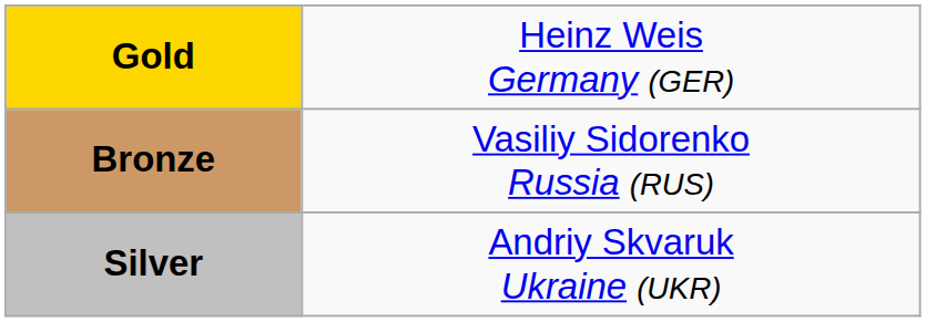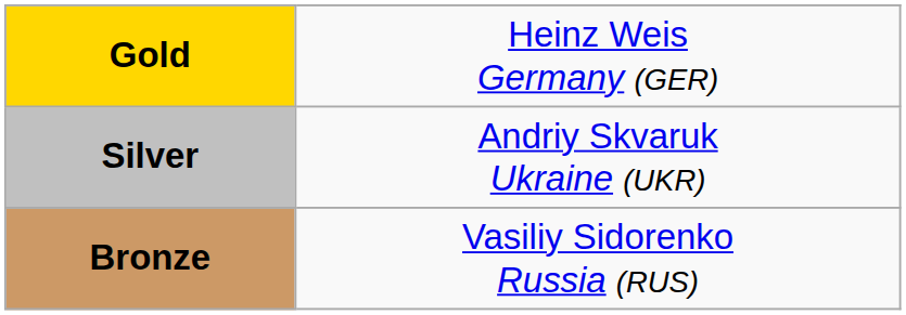 <table class="wikitable" style=" text-align:center; font-size:110%;" width="35%">
 <tr>
 <td bgcolor="gold"><strong>Gold</strong></td>
 <td> <a href='#'>Heinz Weis</a><br><em><a href='#'>Germany</a> <small>(GER)</small></em></td>
 </tr>
 <tr>
+<td bgcolor="silver"><strong>Silver</strong></td>
+<td> <a href='#'>Andriy Skvaruk</a><br><em><a href='#'>Ukraine</a> <small>(UKR)</small></em></td>
+</tr>
+<tr>
 <td bgcolor="CC9966"><strong>Bronze</strong></td>
 <td> <a href='#'>Vasiliy Sidorenko</a><br><em><a href='#'>Russia</a> <small>(RUS)</small></em></td>
 </tr>
-<tr>
-<td bgcolor="silver"><strong>Silver</strong></td>
-<td> <a href='#'>Andriy Skvaruk</a><br><em><a href='#'>Ukraine</a> <small>(UKR)</small></em></td>
-</tr>
 </table>
